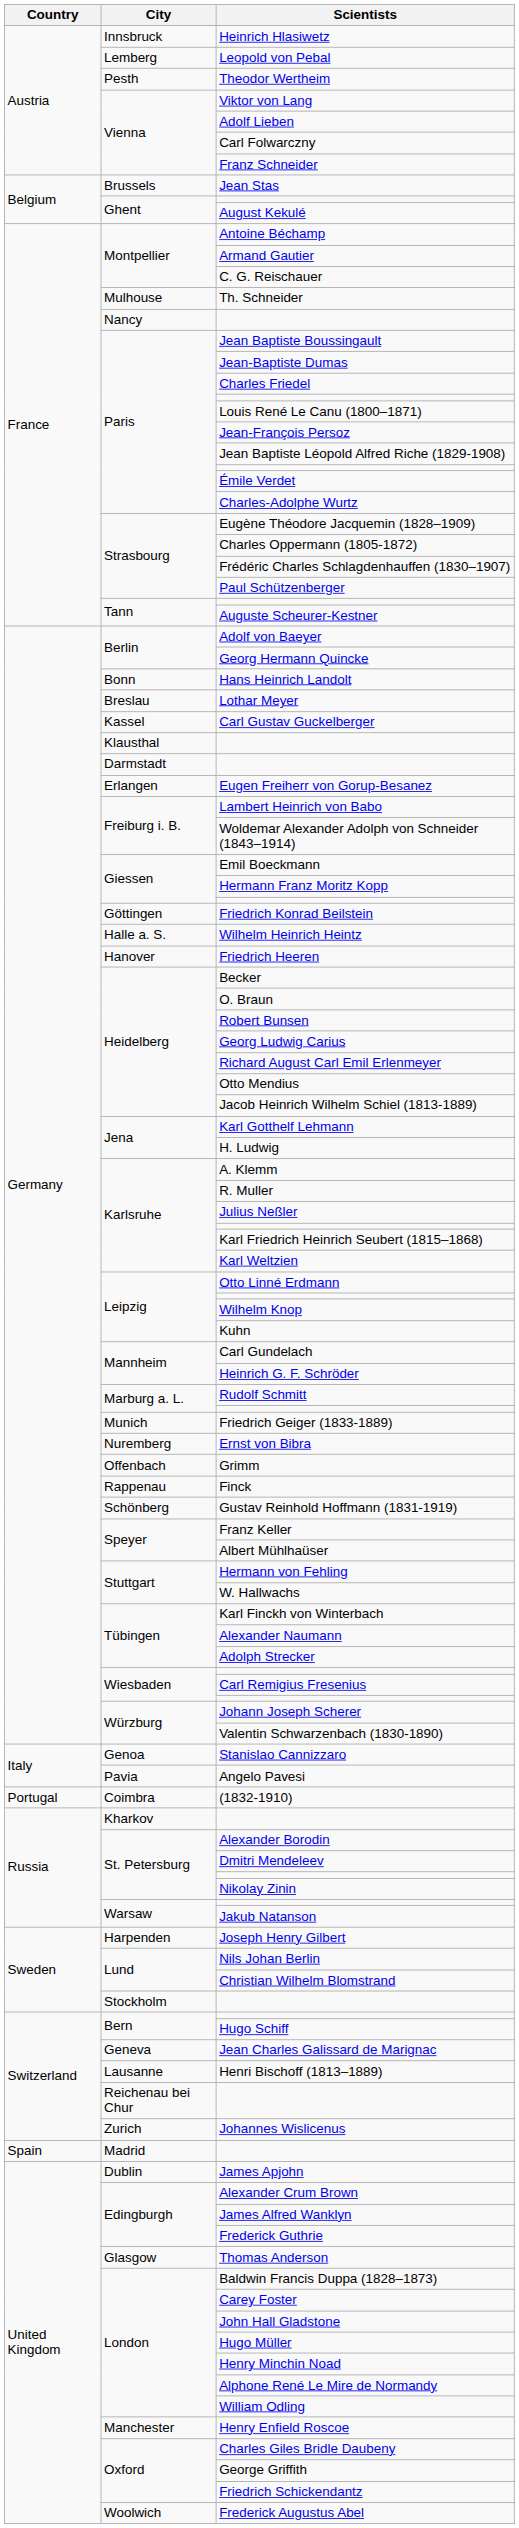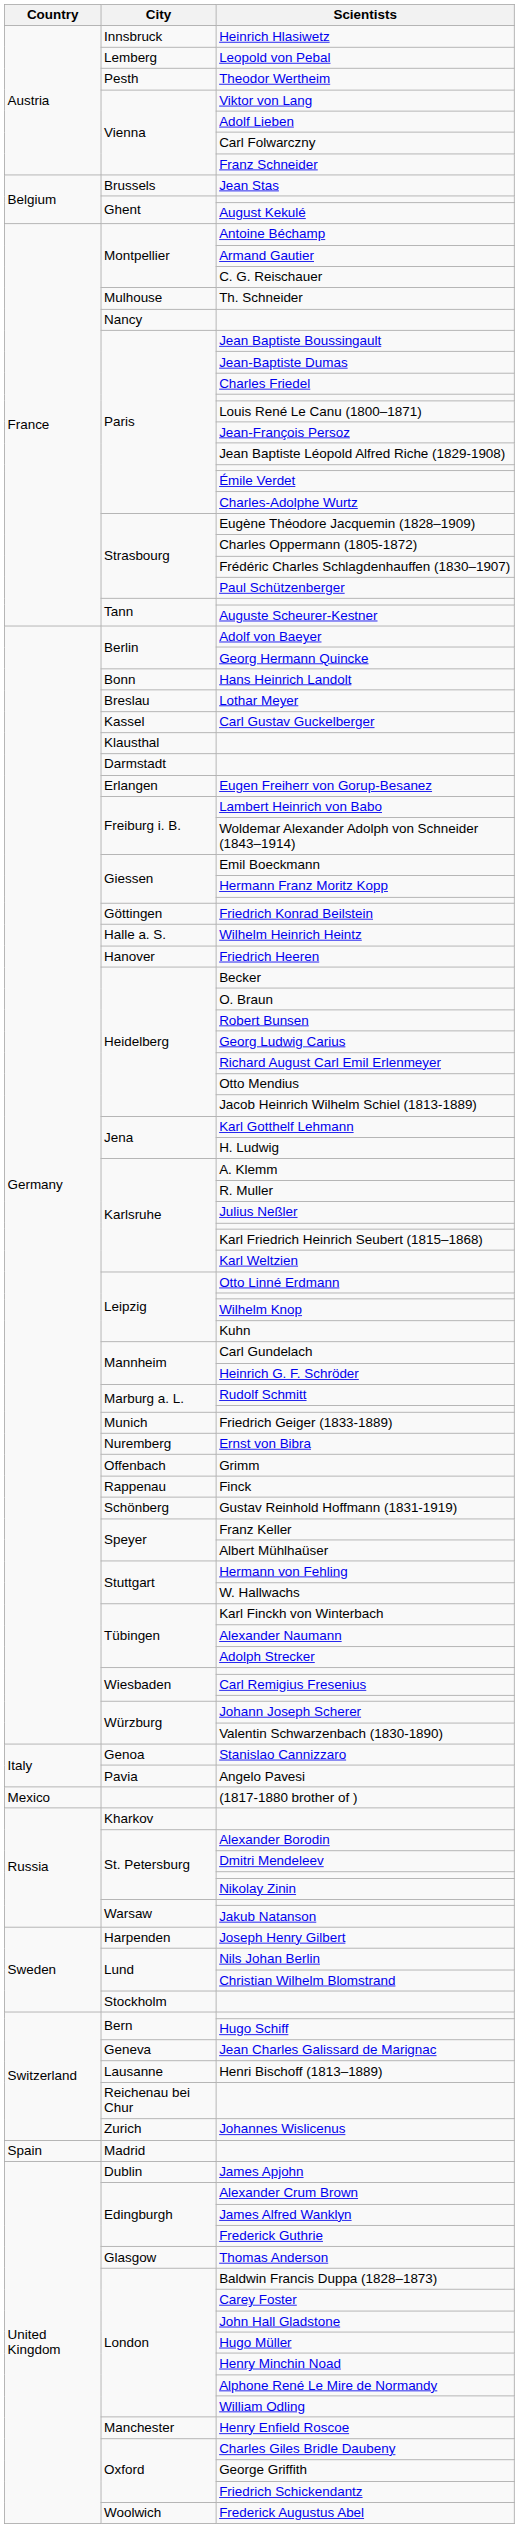 <table class="wikitable sortable">
 <tr>
 <th>Country</th>
 <th>City</th>
 <th>Scientists</th>
 </tr>
 <tr>
 <td rowspan="7">Austria</td>
 <td>Innsbruck</td>
 <td><a href='#'>Heinrich Hlasiwetz</a></td>
 </tr>
 <tr>
 <td>Lemberg</td>
 <td><a href='#'>Leopold von Pebal</a></td>
 </tr>
 <tr>
 <td>Pesth</td>
 <td><a href='#'>Theodor Wertheim</a></td>
 </tr>
 <tr>
 <td rowspan="4">Vienna</td>
 <td><a href='#'>Viktor von Lang</a></td>
 </tr>
 <tr>
 <td><a href='#'>Adolf Lieben</a></td>
 </tr>
 <tr>
 <td>Carl Folwarczny</td>
 </tr>
 <tr>
 <td><a href='#'>Franz Schneider</a></td>
 </tr>
 <tr>
 <td rowspan="3">Belgium</td>
 <td>Brussels</td>
 <td><a href='#'>Jean Stas</a></td>
 </tr>
 <tr>
 <td rowspan="2">Ghent</td>
 <td></td>
 </tr>
 <tr>
 <td><a href='#'>August Kekulé</a></td>
 </tr>
 <tr>
 <td rowspan="21">France</td>
 <td rowspan="3">Montpellier</td>
 <td><a href='#'>Antoine Béchamp</a></td>
 </tr>
 <tr>
 <td><a href='#'>Armand Gautier</a></td>
 </tr>
 <tr>
 <td>C. G. Reischauer</td>
 </tr>
 <tr>
 <td>Mulhouse</td>
 <td>Th. Schneider</td>
 </tr>
 <tr>
 <td>Nancy</td>
 <td></td>
 </tr>
 <tr>
 <td rowspan="10">Paris</td>
 <td><a href='#'>Jean Baptiste Boussingault</a></td>
 </tr>
 <tr>
 <td><a href='#'>Jean-Baptiste Dumas</a></td>
 </tr>
 <tr>
 <td><a href='#'>Charles Friedel</a></td>
 </tr>
 <tr>
 <td></td>
 </tr>
 <tr>
 <td>Louis René Le Canu (1800–1871)</td>
 </tr>
 <tr>
 <td><a href='#'>Jean-François Persoz</a></td>
 </tr>
 <tr>
 <td>Jean Baptiste Léopold Alfred Riche (1829-1908)</td>
 </tr>
 <tr>
 <td></td>
 </tr>
 <tr>
 <td><a href='#'>Émile Verdet</a></td>
 </tr>
 <tr>
 <td><a href='#'>Charles-Adolphe Wurtz</a></td>
 </tr>
 <tr>
 <td rowspan="4">Strasbourg</td>
 <td>Eugène Théodore Jacquemin (1828–1909)</td>
 </tr>
 <tr>
 <td>Charles Oppermann (1805-1872)</td>
 </tr>
 <tr>
 <td>Frédéric Charles Schlagdenhauffen (1830–1907)</td>
 </tr>
 <tr>
 <td><a href='#'>Paul Schützenberger</a></td>
 </tr>
 <tr>
 <td rowspan="2">Tann</td>
 <td></td>
 </tr>
 <tr>
 <td><a href='#'>Auguste Scheurer-Kestner</a></td>
 </tr>
 <tr>
 <td rowspan="56">Germany</td>
 <td rowspan="2">Berlin</td>
 <td><a href='#'>Adolf von Baeyer</a></td>
 </tr>
 <tr>
 <td><a href='#'>Georg Hermann Quincke</a></td>
 </tr>
 <tr>
 <td>Bonn</td>
 <td><a href='#'>Hans Heinrich Landolt</a></td>
 </tr>
 <tr>
 <td>Breslau</td>
 <td><a href='#'>Lothar Meyer</a></td>
 </tr>
 <tr>
 <td>Kassel</td>
 <td><a href='#'>Carl Gustav Guckelberger</a></td>
 </tr>
 <tr>
 <td>Klausthal</td>
 <td></td>
 </tr>
 <tr>
 <td>Darmstadt</td>
 <td></td>
 </tr>
 <tr>
 <td>Erlangen</td>
 <td><a href='#'>Eugen Freiherr von Gorup-Besanez</a></td>
 </tr>
 <tr>
 <td rowspan="2">Freiburg i. B.</td>
 <td><a href='#'>Lambert Heinrich von Babo</a></td>
 </tr>
 <tr>
 <td>Woldemar Alexander Adolph von Schneider (1843–1914)</td>
 </tr>
 <tr>
 <td rowspan="3">Giessen</td>
 <td>Emil Boeckmann</td>
 </tr>
 <tr>
 <td><a href='#'>Hermann Franz Moritz Kopp</a></td>
 </tr>
 <tr>
 <td></td>
 </tr>
 <tr>
 <td>Göttingen</td>
 <td><a href='#'>Friedrich Konrad Beilstein</a></td>
 </tr>
 <tr>
 <td>Halle a. S.</td>
 <td><a href='#'>Wilhelm Heinrich Heintz</a></td>
 </tr>
 <tr>
 <td>Hanover</td>
 <td><a href='#'>Friedrich Heeren</a></td>
 </tr>
 <tr>
 <td rowspan="7">Heidelberg</td>
 <td>Becker</td>
 </tr>
 <tr>
 <td>O. Braun</td>
 </tr>
 <tr>
 <td><a href='#'>Robert Bunsen</a></td>
 </tr>
 <tr>
 <td><a href='#'>Georg Ludwig Carius</a></td>
 </tr>
 <tr>
 <td><a href='#'>Richard August Carl Emil Erlenmeyer</a></td>
 </tr>
 <tr>
 <td>Otto Mendius</td>
 </tr>
 <tr>
 <td>Jacob Heinrich Wilhelm Schiel (1813-1889)</td>
 </tr>
 <tr>
 <td rowspan="2">Jena</td>
 <td><a href='#'>Karl Gotthelf Lehmann</a></td>
 </tr>
 <tr>
 <td>H. Ludwig</td>
 </tr>
 <tr>
 <td rowspan="6">Karlsruhe</td>
 <td>A. Klemm</td>
 </tr>
 <tr>
 <td>R. Muller</td>
 </tr>
 <tr>
 <td><a href='#'>Julius Neßler</a></td>
 </tr>
 <tr>
 <td></td>
 </tr>
 <tr>
 <td>Karl Friedrich Heinrich Seubert (1815–1868)</td>
 </tr>
 <tr>
 <td><a href='#'>Karl Weltzien</a></td>
 </tr>
 <tr>
 <td rowspan="4">Leipzig</td>
 <td><a href='#'>Otto Linné Erdmann</a></td>
 </tr>
 <tr>
 <td></td>
 </tr>
 <tr>
 <td><a href='#'>Wilhelm Knop</a></td>
 </tr>
 <tr>
 <td>Kuhn</td>
 </tr>
 <tr>
 <td rowspan="2">Mannheim</td>
 <td>Carl Gundelach</td>
 </tr>
 <tr>
 <td><a href='#'>Heinrich G. F. Schröder</a></td>
 </tr>
 <tr>
 <td rowspan="2">Marburg a. L.</td>
 <td><a href='#'>Rudolf Schmitt</a></td>
 </tr>
 <tr>
 <td></td>
 </tr>
 <tr>
 <td>Munich</td>
 <td>Friedrich Geiger (1833-1889)</td>
 </tr>
 <tr>
 <td>Nuremberg</td>
 <td><a href='#'>Ernst von Bibra</a></td>
 </tr>
 <tr>
 <td>Offenbach</td>
 <td>Grimm</td>
 </tr>
 <tr>
 <td>Rappenau</td>
 <td>Finck</td>
 </tr>
 <tr>
 <td>Schönberg</td>
 <td>Gustav Reinhold Hoffmann (1831-1919)</td>
 </tr>
 <tr>
 <td rowspan="2">Speyer</td>
 <td>Franz Keller</td>
 </tr>
 <tr>
 <td>Albert Mühlhaüser</td>
 </tr>
 <tr>
 <td rowspan="2">Stuttgart</td>
 <td><a href='#'>Hermann von Fehling</a></td>
 </tr>
 <tr>
 <td>W. Hallwachs</td>
 </tr>
 <tr>
 <td rowspan="3">Tübingen</td>
 <td>Karl Finckh von Winterbach</td>
 </tr>
 <tr>
 <td><a href='#'>Alexander Naumann</a></td>
 </tr>
 <tr>
 <td><a href='#'>Adolph Strecker</a></td>
 </tr>
 <tr>
 <td rowspan="3">Wiesbaden</td>
 <td></td>
 </tr>
 <tr>
 <td><a href='#'>Carl Remigius Fresenius</a></td>
 </tr>
 <tr>
 <td></td>
 </tr>
 <tr>
 <td rowspan="2">Würzburg</td>
 <td><a href='#'>Johann Joseph Scherer</a></td>
 </tr>
 <tr>
 <td>Valentin Schwarzenbach (1830-1890)</td>
 </tr>
 <tr>
 <td rowspan="2">Italy</td>
 <td>Genoa</td>
 <td><a href='#'>Stanislao Cannizzaro</a></td>
 </tr>
 <tr>
 <td>Pavia</td>
 <td>Angelo Pavesi</td>
 </tr>
 <tr>
-<td>Portugal</td>
-<td>Coimbra</td>
-<td> (1832-1910)</td>
+<td>Mexico</td>
+<td></td>
+<td> (1817-1880 brother of )</td>
 </tr>
 <tr>
 <td rowspan="7">Russia</td>
 <td>Kharkov</td>
 <td></td>
 </tr>
 <tr>
 <td rowspan="4">St. Petersburg</td>
 <td><a href='#'>Alexander Borodin</a></td>
 </tr>
 <tr>
 <td><a href='#'>Dmitri Mendeleev</a></td>
 </tr>
 <tr>
 <td></td>
 </tr>
 <tr>
 <td><a href='#'>Nikolay Zinin</a></td>
 </tr>
 <tr>
 <td rowspan="2">Warsaw</td>
 <td></td>
 </tr>
 <tr>
 <td><a href='#'>Jakub Natanson</a></td>
 </tr>
 <tr>
 <td rowspan="4">Sweden</td>
 <td>Harpenden</td>
 <td><a href='#'>Joseph Henry Gilbert</a></td>
 </tr>
 <tr>
 <td rowspan="2">Lund</td>
 <td><a href='#'>Nils Johan Berlin</a></td>
 </tr>
 <tr>
 <td><a href='#'>Christian Wilhelm Blomstrand</a></td>
 </tr>
 <tr>
 <td>Stockholm</td>
 <td></td>
 </tr>
 <tr>
 <td rowspan="6">Switzerland</td>
 <td rowspan="2">Bern</td>
 <td></td>
 </tr>
 <tr>
 <td><a href='#'>Hugo Schiff</a></td>
 </tr>
 <tr>
 <td>Geneva</td>
 <td><a href='#'>Jean Charles Galissard de Marignac</a></td>
 </tr>
 <tr>
 <td>Lausanne</td>
 <td>Henri Bischoff (1813–1889)</td>
 </tr>
 <tr>
 <td>Reichenau bei Chur</td>
 <td></td>
 </tr>
 <tr>
 <td>Zurich</td>
 <td><a href='#'>Johannes Wislicenus</a></td>
 </tr>
 <tr>
 <td>Spain</td>
 <td>Madrid</td>
 <td></td>
 </tr>
 <tr>
 <td rowspan="17">United Kingdom</td>
 <td>Dublin</td>
 <td><a href='#'>James Apjohn</a></td>
 </tr>
 <tr>
 <td rowspan="3">Edingburgh</td>
 <td><a href='#'>Alexander Crum Brown</a></td>
 </tr>
 <tr>
 <td><a href='#'>James Alfred Wanklyn</a></td>
 </tr>
 <tr>
 <td><a href='#'>Frederick Guthrie</a></td>
 </tr>
 <tr>
 <td>Glasgow</td>
 <td><a href='#'>Thomas Anderson</a></td>
 </tr>
 <tr>
 <td rowspan="7">London</td>
 <td>Baldwin Francis Duppa (1828–1873)</td>
 </tr>
 <tr>
 <td><a href='#'>Carey Foster</a></td>
 </tr>
 <tr>
 <td><a href='#'>John Hall Gladstone</a></td>
 </tr>
 <tr>
 <td><a href='#'>Hugo Müller</a></td>
 </tr>
 <tr>
 <td><a href='#'>Henry Minchin Noad</a></td>
 </tr>
 <tr>
 <td><a href='#'>Alphone René Le Mire de Normandy</a></td>
 </tr>
 <tr>
 <td><a href='#'>William Odling</a></td>
 </tr>
 <tr>
 <td>Manchester</td>
 <td><a href='#'>Henry Enfield Roscoe</a></td>
 </tr>
 <tr>
 <td rowspan="3">Oxford</td>
 <td><a href='#'>Charles Giles Bridle Daubeny</a></td>
 </tr>
 <tr>
 <td>George Griffith</td>
 </tr>
 <tr>
 <td><a href='#'>Friedrich Schickendantz</a></td>
 </tr>
 <tr>
 <td>Woolwich</td>
 <td><a href='#'>Frederick Augustus Abel</a></td>
 </tr>
 </table>
